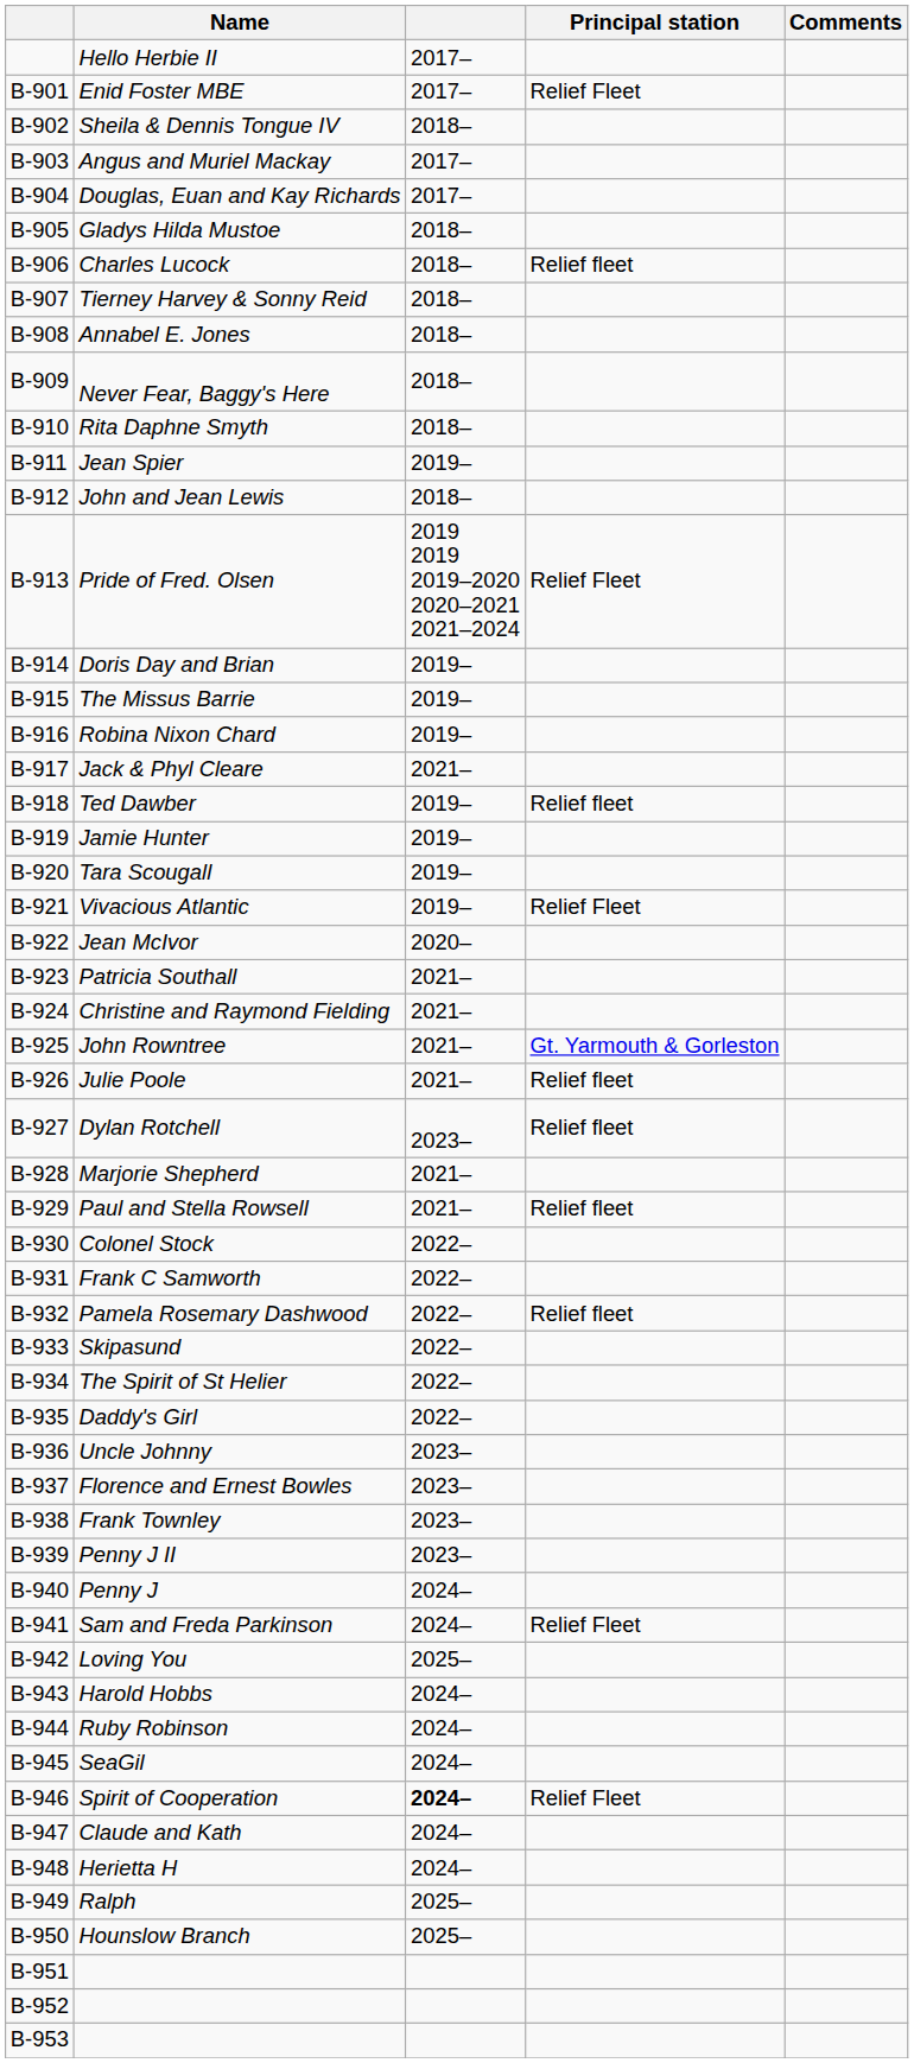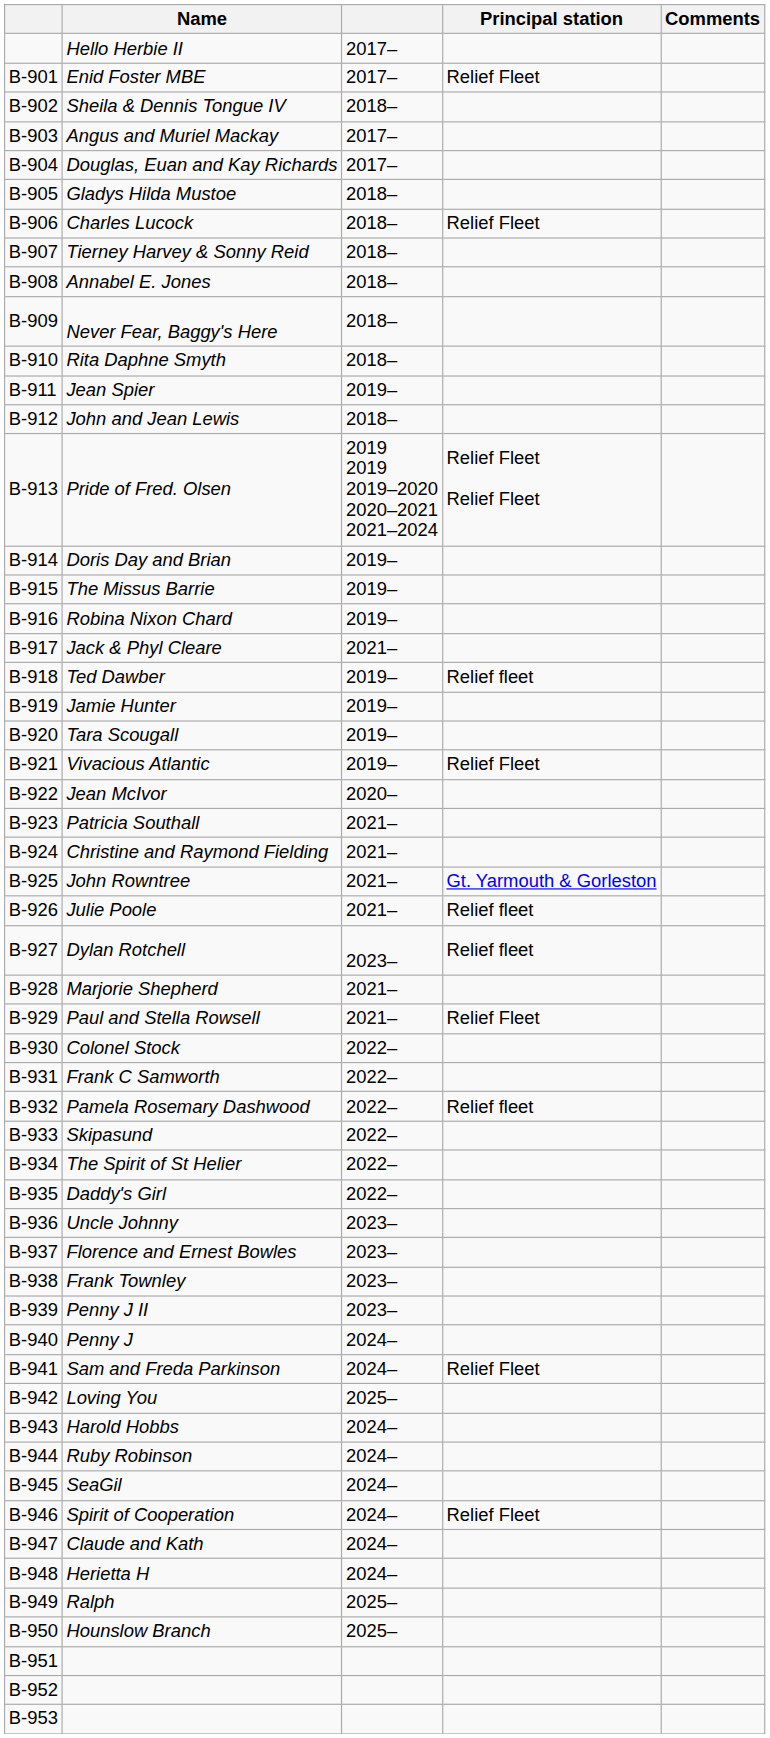 <table class="wikitable">
 <tr>
 <th></th>
 <th>Name</th>
 <th></th>
 <th>Principal station</th>
 <th>Comments</th>
 </tr>
 <tr>
 <td></td>
 <td><em>Hello Herbie II</em></td>
 <td>2017–</td>
 <td></td>
 <td></td>
 </tr>
 <tr>
 <td>B-901</td>
 <td><em>Enid Foster MBE</em></td>
 <td>2017–</td>
 <td>Relief Fleet</td>
 <td></td>
 </tr>
 <tr>
 <td>B-902</td>
 <td><em>Sheila & Dennis Tongue IV</em></td>
 <td>2018–</td>
 <td></td>
 <td></td>
 </tr>
 <tr>
 <td>B-903</td>
 <td><em>Angus and Muriel Mackay</em></td>
 <td>2017–</td>
 <td></td>
 <td></td>
 </tr>
 <tr>
 <td>B-904</td>
 <td><em>Douglas, Euan and Kay Richards</em></td>
 <td>2017–</td>
 <td></td>
 <td></td>
 </tr>
 <tr>
 <td>B-905</td>
 <td><em>Gladys Hilda Mustoe</em></td>
 <td>2018–</td>
 <td></td>
 <td></td>
 </tr>
 <tr>
 <td>B-906</td>
 <td><em>Charles Lucock</em></td>
 <td>2018–</td>
-<td>Relief fleet<br></td>
+<td>Relief Fleet</td>
 <td></td>
 </tr>
 <tr>
 <td>B-907</td>
 <td><em>Tierney Harvey & Sonny Reid</em></td>
 <td>2018–</td>
 <td></td>
 <td></td>
 </tr>
 <tr>
 <td>B-908</td>
 <td><em>Annabel E. Jones</em></td>
 <td>2018–</td>
 <td></td>
 <td></td>
 </tr>
 <tr>
 <td>B-909</td>
 <td><em><br>Never Fear, Baggy's Here</em></td>
 <td>2018–</td>
 <td></td>
 <td></td>
 </tr>
 <tr>
 <td>B-910</td>
 <td><em>Rita Daphne Smyth</em></td>
 <td>2018–</td>
 <td></td>
 <td></td>
 </tr>
 <tr>
 <td>B-911</td>
 <td><em>Jean Spier</em></td>
 <td>2019–</td>
 <td></td>
 <td></td>
 </tr>
 <tr>
 <td>B-912</td>
 <td><em>John and Jean Lewis</em></td>
 <td>2018–</td>
 <td></td>
 <td></td>
 </tr>
 <tr>
 <td>B-913</td>
 <td><em>Pride of Fred. Olsen</em></td>
 <td>2019<br>2019<br>2019–2020<br>2020–2021<br>2021–2024</td>
-<td>Relief Fleet</td>
+<td>Relief Fleet<br><br>Relief Fleet<br><br></td>
 <td></td>
 </tr>
 <tr>
 <td>B-914</td>
 <td><em>Doris Day and Brian</em></td>
 <td>2019–</td>
 <td></td>
 <td></td>
 </tr>
 <tr>
 <td>B-915</td>
 <td><em>The Missus Barrie</em></td>
 <td>2019–</td>
 <td></td>
 <td></td>
 </tr>
 <tr>
 <td>B-916</td>
 <td><em>Robina Nixon Chard</em></td>
 <td>2019–</td>
 <td></td>
 <td></td>
 </tr>
 <tr>
 <td>B-917</td>
 <td><em>Jack & Phyl Cleare</em></td>
 <td>2021–</td>
 <td></td>
 <td></td>
 </tr>
 <tr>
 <td>B-918</td>
 <td><em>Ted Dawber</em></td>
 <td>2019–</td>
 <td>Relief fleet</td>
 <td></td>
 </tr>
 <tr>
 <td>B-919</td>
 <td><em>Jamie Hunter</em></td>
 <td>2019–</td>
 <td></td>
 <td></td>
 </tr>
 <tr>
 <td>B-920</td>
 <td><em>Tara Scougall</em></td>
 <td>2019–</td>
 <td></td>
 <td></td>
 </tr>
 <tr>
 <td>B-921</td>
 <td><em>Vivacious Atlantic</em></td>
 <td>2019–</td>
 <td>Relief Fleet</td>
 <td></td>
 </tr>
 <tr>
 <td>B-922</td>
 <td><em>Jean McIvor</em></td>
 <td>2020–</td>
 <td></td>
 <td></td>
 </tr>
 <tr>
 <td>B-923</td>
 <td><em>Patricia Southall</em></td>
 <td>2021–</td>
 <td></td>
 <td></td>
 </tr>
 <tr>
 <td>B-924</td>
 <td><em>Christine and Raymond Fielding</em></td>
 <td>2021–</td>
 <td></td>
 <td></td>
 </tr>
 <tr>
 <td>B-925</td>
 <td><em>John Rowntree</em></td>
 <td>2021–</td>
 <td><a href='#'>Gt. Yarmouth & Gorleston</a></td>
 <td></td>
 </tr>
 <tr>
 <td>B-926</td>
 <td><em>Julie Poole</em></td>
 <td>2021–</td>
 <td>Relief fleet</td>
 <td></td>
 </tr>
 <tr>
 <td>B-927</td>
 <td><em>Dylan Rotchell</em></td>
 <td><br>2023–</td>
 <td>Relief fleet<br></td>
 <td></td>
 </tr>
 <tr>
 <td>B-928</td>
 <td><em>Marjorie Shepherd</em></td>
 <td>2021–</td>
 <td></td>
 <td></td>
 </tr>
 <tr>
 <td>B-929</td>
 <td><em>Paul and Stella Rowsell</em></td>
 <td>2021–</td>
-<td>Relief fleet</td>
+<td>Relief Fleet</td>
 <td></td>
 </tr>
 <tr>
 <td>B-930</td>
 <td><em>Colonel Stock</em></td>
 <td>2022–</td>
 <td></td>
 <td></td>
 </tr>
 <tr>
 <td>B-931</td>
 <td><em>Frank C Samworth</em></td>
 <td>2022–</td>
 <td></td>
 <td></td>
 </tr>
 <tr>
 <td>B-932</td>
 <td><em>Pamela Rosemary Dashwood</em></td>
 <td>2022–</td>
 <td>Relief fleet</td>
 <td></td>
 </tr>
 <tr>
 <td>B-933</td>
 <td><em>Skipasund</em></td>
 <td>2022–</td>
 <td></td>
 <td></td>
 </tr>
 <tr>
 <td>B-934</td>
 <td><em>The Spirit of St Helier</em></td>
 <td>2022–</td>
 <td></td>
 <td></td>
 </tr>
 <tr>
 <td>B-935</td>
 <td><em>Daddy's Girl</em></td>
 <td>2022–</td>
 <td></td>
 <td></td>
 </tr>
 <tr>
 <td>B-936</td>
 <td><em>Uncle Johnny</em></td>
 <td>2023–</td>
 <td></td>
 <td></td>
 </tr>
 <tr>
 <td>B-937</td>
 <td><em>Florence and Ernest Bowles</em></td>
 <td>2023–</td>
 <td></td>
 <td></td>
 </tr>
 <tr>
 <td>B-938</td>
 <td><em>Frank Townley</em></td>
 <td>2023–</td>
 <td></td>
 <td></td>
 </tr>
 <tr>
 <td>B-939</td>
 <td><em>Penny J II</em></td>
 <td>2023–</td>
 <td></td>
 <td></td>
 </tr>
 <tr>
 <td>B-940</td>
 <td><em>Penny J</em></td>
 <td>2024–</td>
 <td></td>
 <td></td>
 </tr>
 <tr>
 <td>B-941</td>
 <td><em>Sam and Freda Parkinson</em></td>
 <td>2024–</td>
 <td>Relief Fleet</td>
 <td></td>
 </tr>
 <tr>
 <td>B-942</td>
 <td><em>Loving You</em></td>
 <td>2025–</td>
 <td></td>
 <td></td>
 </tr>
 <tr>
 <td>B-943</td>
 <td><em>Harold Hobbs</em></td>
 <td>2024–</td>
 <td></td>
 <td></td>
 </tr>
 <tr>
 <td>B-944</td>
 <td><em>Ruby Robinson</em></td>
 <td>2024–</td>
 <td></td>
 <td></td>
 </tr>
 <tr>
 <td>B-945</td>
 <td><em>SeaGil</em></td>
 <td>2024–</td>
 <td></td>
 <td></td>
 </tr>
 <tr>
 <td>B-946</td>
 <td><em>Spirit of Cooperation</em></td>
-<td><strong>2024–</strong></td>
+<td>2024–</td>
 <td>Relief Fleet</td>
 <td></td>
 </tr>
 <tr>
 <td>B-947</td>
 <td><em>Claude and Kath</em></td>
 <td>2024–</td>
 <td></td>
 <td></td>
 </tr>
 <tr>
 <td>B-948</td>
 <td><em>Herietta H</em></td>
 <td>2024–</td>
 <td></td>
 <td></td>
 </tr>
 <tr>
 <td>B-949</td>
 <td><em>Ralph</em></td>
 <td>2025–</td>
 <td></td>
 <td></td>
 </tr>
 <tr>
 <td>B-950</td>
 <td><em>Hounslow Branch</em></td>
 <td>2025–</td>
 <td></td>
 <td></td>
 </tr>
 <tr>
 <td>B-951</td>
 <td></td>
 <td></td>
 <td></td>
 <td></td>
 </tr>
 <tr>
 <td>B-952</td>
 <td></td>
 <td></td>
 <td></td>
 <td></td>
 </tr>
 <tr>
 <td>B-953</td>
 <td></td>
 <td></td>
 <td></td>
 <td></td>
 </tr>
 <tr>
 </tr>
 </table>
